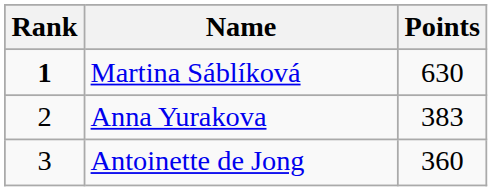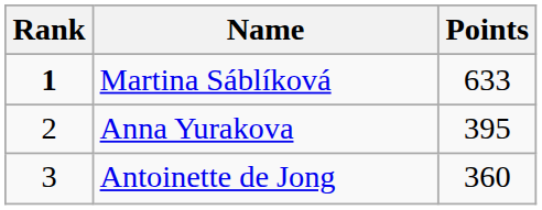 <table class="wikitable" border="1">
 <tr>
 <th width=30>Rank</th>
 <th width=170>Name</th>
 <th width=25>Points</th>
 </tr>
 <tr align="center">
 <td><strong>1</strong></td>
 <td align="left"> <a href='#'>Martina Sáblíková</a></td>
-<td>630</td>
+<td>633</td>
 </tr>
 <tr align="center">
 <td>2</td>
 <td align="left"> <a href='#'>Anna Yurakova</a></td>
-<td>383</td>
+<td>395</td>
 </tr>
 <tr align="center">
 <td>3</td>
 <td align="left"> <a href='#'>Antoinette de Jong</a></td>
 <td>360</td>
 </tr>
 </table>
